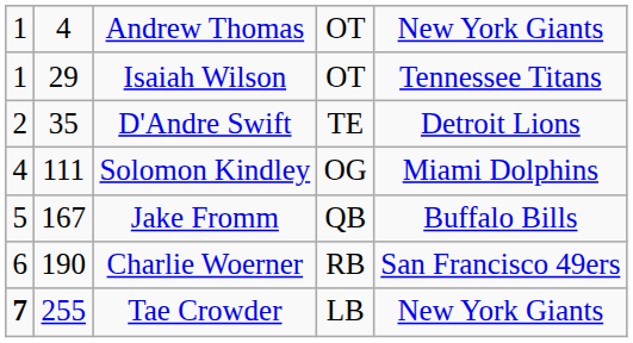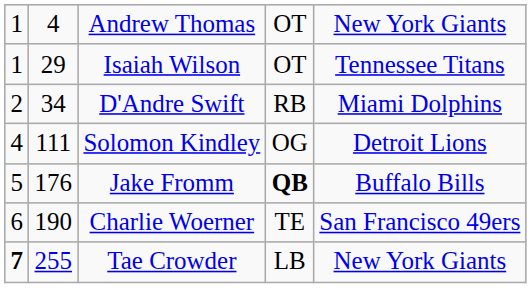 <table class="wikitable" style="text-align:center">
 <tr>
 <td>1</td>
 <td>4</td>
 <td><a href='#'>Andrew Thomas</a></td>
 <td>OT</td>
 <td><a href='#'>New York Giants</a></td>
 </tr>
 <tr>
 <td>1</td>
 <td>29</td>
 <td><a href='#'>Isaiah Wilson</a></td>
 <td>OT</td>
 <td><a href='#'>Tennessee Titans</a></td>
 </tr>
 <tr>
 <td>2</td>
-<td>35</td>
+<td>34</td>
 <td><a href='#'>D'Andre Swift</a></td>
-<td>TE</td>
-<td><a href='#'>Detroit Lions</a></td>
+<td>RB</td>
+<td><a href='#'>Miami Dolphins</a></td>
 </tr>
 <tr>
 <td>4</td>
 <td>111</td>
 <td><a href='#'>Solomon Kindley</a></td>
 <td>OG</td>
-<td><a href='#'>Miami Dolphins</a></td>
+<td><a href='#'>Detroit Lions</a></td>
 </tr>
 <tr>
 <td>5</td>
-<td>167</td>
+<td>176</td>
 <td><a href='#'>Jake Fromm</a></td>
-<td>QB</td>
+<td><strong>QB</strong></td>
 <td><a href='#'>Buffalo Bills</a></td>
 </tr>
 <tr>
 <td>6</td>
 <td>190</td>
 <td><a href='#'>Charlie Woerner</a></td>
-<td>RB</td>
+<td>TE</td>
 <td><a href='#'>San Francisco 49ers</a></td>
 </tr>
 <tr>
 <td><strong>7</strong></td>
 <td><a href='#'>255</a></td>
 <td><a href='#'>Tae Crowder</a></td>
 <td>LB</td>
 <td><a href='#'>New York Giants</a></td>
 </tr>
 </table>
